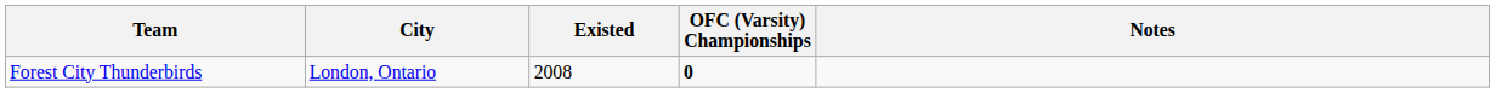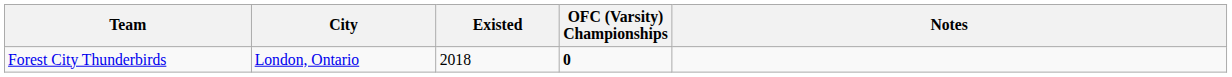 <table class="wikitable">
 <tr>
 <th bgcolor="#DDDDFF" width="20%">Team</th>
 <th bgcolor="#DDDDFF" width="15%">City</th>
 <th bgcolor="#DDDDFF" width="10%">Existed</th>
 <th bgcolor="#DDDDFF" width="5%">OFC (Varsity) Championships</th>
 <th bgcolor="#DDDDFF" width="45%">Notes</th>
 </tr>
 <tr>
 <td><a href='#'>Forest City Thunderbirds</a></td>
 <td><a href='#'>London, Ontario</a></td>
-<td>2008</td>
+<td>2018</td>
 <td><strong>0</strong></td>
 <td></td>
 </tr>
 </table>
